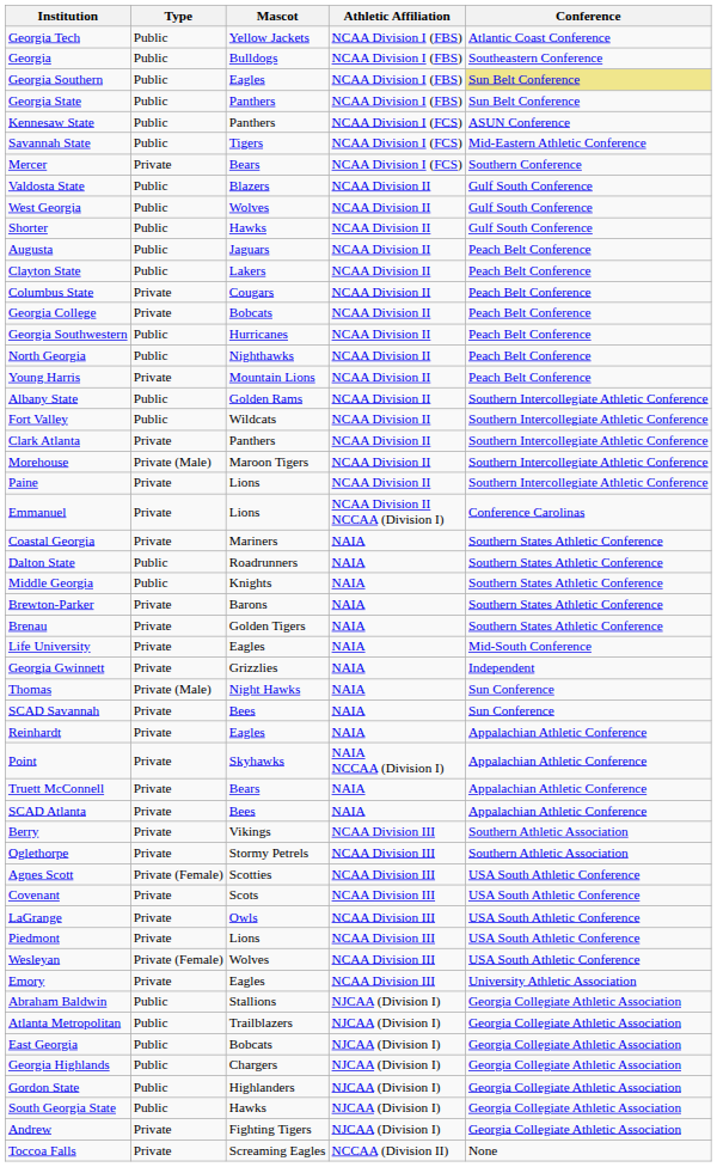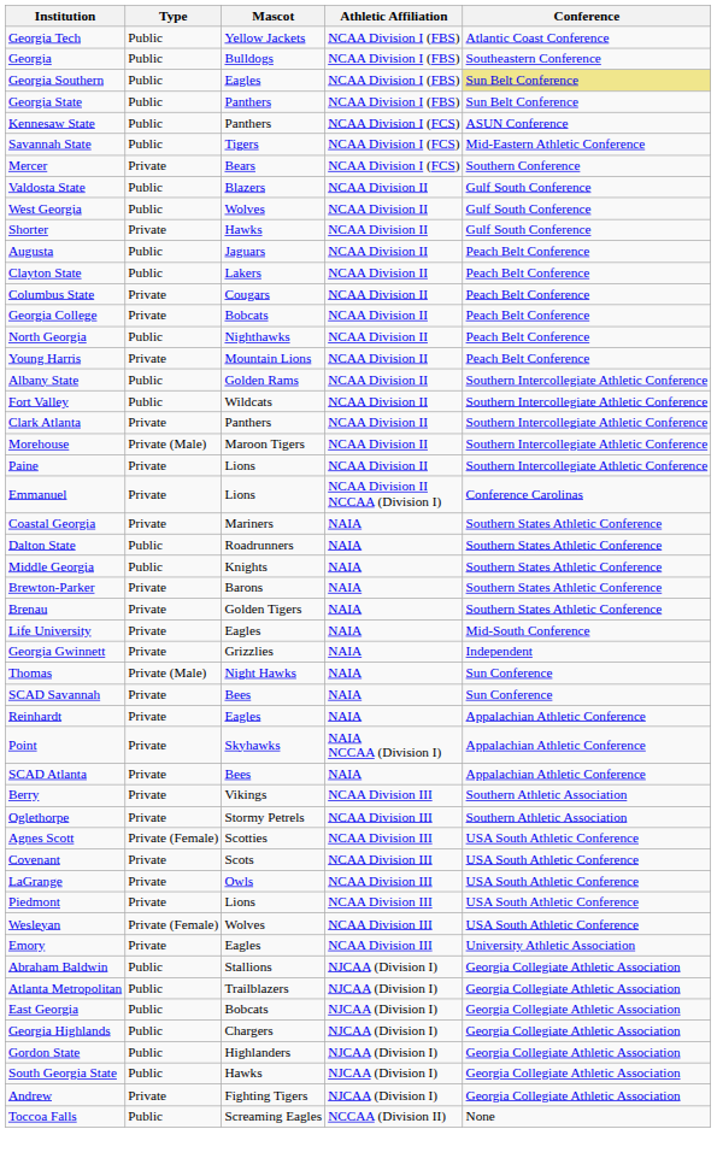 <table class="wikitable sortable">
 <tr>
 <th>Institution</th>
 <th>Type</th>
 <th>Mascot</th>
 <th>Athletic Affiliation</th>
 <th>Conference</th>
 </tr>
 <tr>
 <td><a href='#'>Georgia Tech</a></td>
 <td>Public</td>
 <td><a href='#'>Yellow Jackets</a></td>
 <td><a href='#'>NCAA Division I</a> (<a href='#'>FBS</a>)</td>
 <td><a href='#'>Atlantic Coast Conference</a></td>
 </tr>
 <tr>
 <td><a href='#'>Georgia</a></td>
 <td>Public</td>
 <td><a href='#'>Bulldogs</a></td>
 <td><a href='#'>NCAA Division I</a> (<a href='#'>FBS</a>)</td>
 <td><a href='#'>Southeastern Conference</a></td>
 </tr>
 <tr>
 <td><a href='#'>Georgia Southern</a></td>
 <td>Public</td>
 <td><a href='#'>Eagles</a></td>
 <td><a href='#'>NCAA Division I</a> (<a href='#'>FBS</a>)</td>
 <td style="background: khaki;"><a href='#'>Sun Belt Conference</a></td>
 </tr>
 <tr>
 <td><a href='#'>Georgia State</a></td>
 <td>Public</td>
 <td><a href='#'>Panthers</a></td>
 <td><a href='#'>NCAA Division I</a> (<a href='#'>FBS</a>)</td>
 <td><a href='#'>Sun Belt Conference</a></td>
 </tr>
 <tr>
 <td><a href='#'>Kennesaw State</a></td>
 <td>Public</td>
 <td>Panthers</td>
 <td><a href='#'>NCAA Division I</a> (<a href='#'>FCS</a>)</td>
 <td><a href='#'>ASUN Conference</a></td>
 </tr>
 <tr>
 <td><a href='#'>Savannah State</a></td>
 <td>Public</td>
 <td><a href='#'>Tigers</a></td>
 <td><a href='#'>NCAA Division I</a> (<a href='#'>FCS</a>)</td>
 <td><a href='#'>Mid-Eastern Athletic Conference</a></td>
 </tr>
 <tr>
 <td><a href='#'>Mercer</a></td>
 <td>Private</td>
 <td><a href='#'>Bears</a></td>
 <td><a href='#'>NCAA Division I</a> (<a href='#'>FCS</a>)</td>
 <td><a href='#'>Southern Conference</a></td>
 </tr>
 <tr>
 <td><a href='#'>Valdosta State</a></td>
 <td>Public</td>
 <td><a href='#'>Blazers</a></td>
 <td><a href='#'>NCAA Division II</a></td>
 <td><a href='#'>Gulf South Conference</a></td>
 </tr>
 <tr>
 <td><a href='#'>West Georgia</a></td>
 <td>Public</td>
 <td><a href='#'>Wolves</a></td>
 <td><a href='#'>NCAA Division II</a></td>
 <td><a href='#'>Gulf South Conference</a></td>
 </tr>
 <tr>
 <td><a href='#'>Shorter</a></td>
-<td>Public</td>
+<td>Private</td>
 <td><a href='#'>Hawks</a></td>
 <td><a href='#'>NCAA Division II</a></td>
 <td><a href='#'>Gulf South Conference</a></td>
 </tr>
 <tr>
 <td><a href='#'>Augusta</a></td>
 <td>Public</td>
 <td><a href='#'>Jaguars</a></td>
 <td><a href='#'>NCAA Division II</a> </td>
 <td><a href='#'>Peach Belt Conference</a></td>
 </tr>
 <tr>
 <td><a href='#'>Clayton State</a></td>
 <td>Public</td>
 <td><a href='#'>Lakers</a></td>
 <td><a href='#'>NCAA Division II</a></td>
 <td><a href='#'>Peach Belt Conference</a></td>
 </tr>
 <tr>
 <td><a href='#'>Columbus State</a></td>
 <td>Private</td>
 <td><a href='#'>Cougars</a></td>
 <td><a href='#'>NCAA Division II</a></td>
 <td><a href='#'>Peach Belt Conference</a></td>
 </tr>
 <tr>
 <td><a href='#'>Georgia College</a></td>
 <td>Private</td>
 <td><a href='#'>Bobcats</a></td>
-<td><a href='#'>NCAA Division II</a></td>
-<td><a href='#'>Peach Belt Conference</a></td>
-</tr>
-<tr>
-<td><a href='#'>Georgia Southwestern</a></td>
-<td>Public</td>
-<td><a href='#'>Hurricanes</a></td>
 <td><a href='#'>NCAA Division II</a></td>
 <td><a href='#'>Peach Belt Conference</a></td>
 </tr>
 <tr>
 <td><a href='#'>North Georgia</a></td>
 <td>Public</td>
 <td><a href='#'>Nighthawks</a></td>
 <td><a href='#'>NCAA Division II</a></td>
 <td><a href='#'>Peach Belt Conference</a></td>
 </tr>
 <tr>
 <td><a href='#'>Young Harris</a></td>
 <td>Private</td>
 <td><a href='#'>Mountain Lions</a></td>
 <td><a href='#'>NCAA Division II</a></td>
 <td><a href='#'>Peach Belt Conference</a></td>
 </tr>
 <tr>
 <td><a href='#'>Albany State</a></td>
 <td>Public</td>
 <td><a href='#'>Golden Rams</a></td>
 <td><a href='#'>NCAA Division II</a></td>
 <td><a href='#'>Southern Intercollegiate Athletic Conference</a></td>
 </tr>
 <tr>
 <td><a href='#'>Fort Valley</a></td>
 <td>Public</td>
 <td>Wildcats</td>
 <td><a href='#'>NCAA Division II</a></td>
 <td><a href='#'>Southern Intercollegiate Athletic Conference</a></td>
 </tr>
 <tr>
 <td><a href='#'>Clark Atlanta</a></td>
 <td>Private</td>
 <td>Panthers</td>
 <td><a href='#'>NCAA Division II</a></td>
 <td><a href='#'>Southern Intercollegiate Athletic Conference</a></td>
 </tr>
 <tr>
 <td><a href='#'>Morehouse</a></td>
 <td>Private (Male)</td>
 <td>Maroon Tigers</td>
 <td><a href='#'>NCAA Division II</a></td>
 <td><a href='#'>Southern Intercollegiate Athletic Conference</a></td>
 </tr>
 <tr>
 <td><a href='#'>Paine</a></td>
 <td>Private</td>
 <td>Lions</td>
 <td><a href='#'>NCAA Division II</a></td>
 <td><a href='#'>Southern Intercollegiate Athletic Conference</a></td>
 </tr>
 <tr>
 <td><a href='#'>Emmanuel</a></td>
 <td>Private</td>
 <td>Lions</td>
 <td><a href='#'>NCAA Division II</a><br><a href='#'>NCCAA</a> (Division I)</td>
 <td><a href='#'>Conference Carolinas</a></td>
 </tr>
 <tr>
 <td><a href='#'>Coastal Georgia</a></td>
 <td>Private</td>
 <td>Mariners</td>
 <td><a href='#'>NAIA</a></td>
 <td><a href='#'>Southern States Athletic Conference</a></td>
 </tr>
 <tr>
 <td><a href='#'>Dalton State</a></td>
 <td>Public</td>
 <td>Roadrunners</td>
 <td><a href='#'>NAIA</a></td>
 <td><a href='#'>Southern States Athletic Conference</a></td>
 </tr>
 <tr>
 <td><a href='#'>Middle Georgia</a></td>
 <td>Public</td>
 <td>Knights</td>
 <td><a href='#'>NAIA</a></td>
 <td><a href='#'>Southern States Athletic Conference</a></td>
 </tr>
 <tr>
 <td><a href='#'>Brewton-Parker</a></td>
 <td>Private</td>
 <td>Barons</td>
 <td><a href='#'>NAIA</a></td>
 <td><a href='#'>Southern States Athletic Conference</a></td>
 </tr>
 <tr>
 <td><a href='#'>Brenau</a></td>
 <td>Private</td>
 <td>Golden Tigers</td>
 <td><a href='#'>NAIA</a></td>
 <td><a href='#'>Southern States Athletic Conference</a></td>
 </tr>
 <tr>
 <td><a href='#'>Life University</a></td>
 <td>Private</td>
 <td>Eagles</td>
 <td><a href='#'>NAIA</a></td>
 <td><a href='#'>Mid-South Conference</a></td>
 </tr>
 <tr>
 <td><a href='#'>Georgia Gwinnett</a></td>
 <td>Private</td>
 <td>Grizzlies</td>
 <td><a href='#'>NAIA</a></td>
 <td><a href='#'>Independent</a></td>
 </tr>
 <tr>
 <td><a href='#'>Thomas</a></td>
 <td>Private (Male)</td>
 <td><a href='#'>Night Hawks</a></td>
 <td><a href='#'>NAIA</a></td>
 <td><a href='#'>Sun Conference</a></td>
 </tr>
 <tr>
 <td><a href='#'>SCAD Savannah</a></td>
 <td>Private</td>
 <td><a href='#'>Bees</a></td>
 <td><a href='#'>NAIA</a></td>
 <td><a href='#'>Sun Conference</a></td>
 </tr>
 <tr>
 <td><a href='#'>Reinhardt</a></td>
 <td>Private</td>
 <td><a href='#'>Eagles</a></td>
 <td><a href='#'>NAIA</a></td>
 <td><a href='#'>Appalachian Athletic Conference</a></td>
 </tr>
 <tr>
 <td><a href='#'>Point</a></td>
 <td>Private</td>
 <td><a href='#'>Skyhawks</a></td>
 <td><a href='#'>NAIA</a><br><a href='#'>NCCAA</a> (Division I)</td>
 <td><a href='#'>Appalachian Athletic Conference</a></td>
 </tr>
 <tr>
-<td><a href='#'>Truett McConnell</a></td>
-<td>Private</td>
-<td><a href='#'>Bears</a></td>
-<td><a href='#'>NAIA</a></td>
-<td><a href='#'>Appalachian Athletic Conference</a></td>
-</tr>
-<tr>
 <td><a href='#'>SCAD Atlanta</a></td>
 <td>Private</td>
 <td><a href='#'>Bees</a></td>
 <td><a href='#'>NAIA</a></td>
 <td><a href='#'>Appalachian Athletic Conference</a></td>
 </tr>
 <tr>
 <td><a href='#'>Berry</a></td>
 <td>Private</td>
 <td>Vikings</td>
 <td><a href='#'>NCAA Division III</a></td>
 <td><a href='#'>Southern Athletic Association</a></td>
 </tr>
 <tr>
 <td><a href='#'>Oglethorpe</a></td>
 <td>Private</td>
 <td>Stormy Petrels</td>
 <td><a href='#'>NCAA Division III</a></td>
 <td><a href='#'>Southern Athletic Association</a></td>
 </tr>
 <tr>
 <td><a href='#'>Agnes Scott</a></td>
 <td>Private (Female)</td>
 <td>Scotties</td>
 <td><a href='#'>NCAA Division III</a></td>
 <td><a href='#'>USA South Athletic Conference</a></td>
 </tr>
 <tr>
 <td><a href='#'>Covenant</a></td>
 <td>Private</td>
 <td>Scots</td>
 <td><a href='#'>NCAA Division III</a></td>
 <td><a href='#'>USA South Athletic Conference</a></td>
 </tr>
 <tr>
 <td><a href='#'>LaGrange</a></td>
 <td>Private</td>
 <td><a href='#'>Owls</a></td>
 <td><a href='#'>NCAA Division III</a></td>
 <td><a href='#'>USA South Athletic Conference</a></td>
 </tr>
 <tr>
 <td><a href='#'>Piedmont</a></td>
 <td>Private</td>
 <td>Lions</td>
 <td><a href='#'>NCAA Division III</a></td>
 <td><a href='#'>USA South Athletic Conference</a></td>
 </tr>
 <tr>
 <td><a href='#'>Wesleyan</a></td>
 <td>Private (Female)</td>
 <td>Wolves</td>
 <td><a href='#'>NCAA Division III</a></td>
 <td><a href='#'>USA South Athletic Conference</a></td>
 </tr>
 <tr>
 <td><a href='#'>Emory</a></td>
 <td>Private</td>
 <td>Eagles</td>
 <td><a href='#'>NCAA Division III</a></td>
 <td><a href='#'>University Athletic Association</a></td>
 </tr>
 <tr>
 <td><a href='#'>Abraham Baldwin</a></td>
 <td>Public</td>
 <td>Stallions</td>
 <td><a href='#'>NJCAA</a> (Division I)</td>
 <td><a href='#'>Georgia Collegiate Athletic Association</a></td>
 </tr>
 <tr>
 <td><a href='#'>Atlanta Metropolitan</a></td>
 <td>Public</td>
 <td>Trailblazers</td>
 <td><a href='#'>NJCAA</a> (Division I)</td>
 <td><a href='#'>Georgia Collegiate Athletic Association</a></td>
 </tr>
 <tr>
 <td><a href='#'>East Georgia</a></td>
 <td>Public</td>
 <td>Bobcats</td>
 <td><a href='#'>NJCAA</a> (Division I)</td>
 <td><a href='#'>Georgia Collegiate Athletic Association</a></td>
 </tr>
 <tr>
 <td><a href='#'>Georgia Highlands</a></td>
 <td>Public</td>
 <td>Chargers</td>
 <td><a href='#'>NJCAA</a> (Division I)</td>
 <td><a href='#'>Georgia Collegiate Athletic Association</a></td>
 </tr>
 <tr>
 <td><a href='#'>Gordon State</a></td>
 <td>Public</td>
 <td>Highlanders</td>
 <td><a href='#'>NJCAA</a> (Division I)</td>
 <td><a href='#'>Georgia Collegiate Athletic Association</a></td>
 </tr>
 <tr>
 <td><a href='#'>South Georgia State</a></td>
 <td>Public</td>
 <td>Hawks</td>
 <td><a href='#'>NJCAA</a> (Division I)</td>
 <td><a href='#'>Georgia Collegiate Athletic Association</a></td>
 </tr>
 <tr>
 <td><a href='#'>Andrew</a></td>
 <td>Private</td>
 <td>Fighting Tigers</td>
 <td><a href='#'>NJCAA</a> (Division I)</td>
 <td><a href='#'>Georgia Collegiate Athletic Association</a></td>
 </tr>
 <tr>
 <td><a href='#'>Toccoa Falls</a></td>
-<td>Private</td>
+<td>Public</td>
 <td>Screaming Eagles</td>
 <td><a href='#'>NCCAA</a> (Division II)</td>
 <td>None</td>
 </tr>
 </table>
